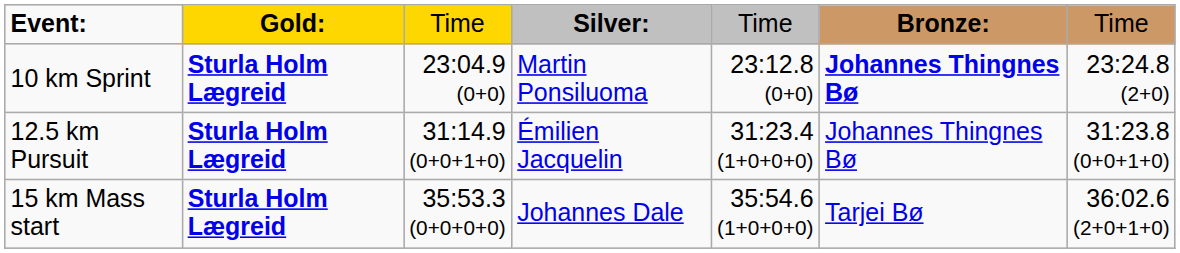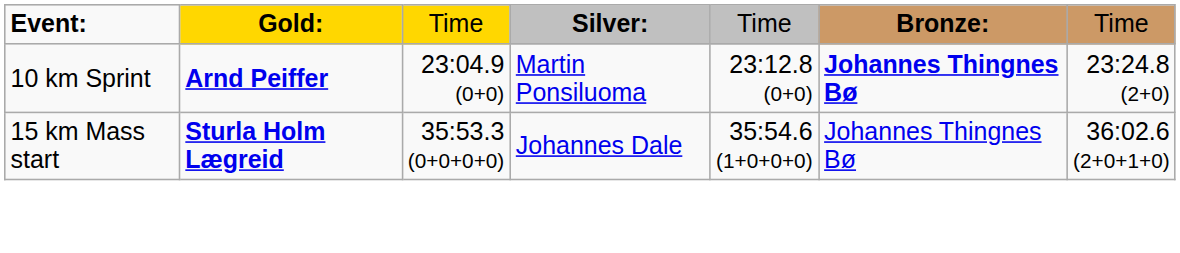 <table class="wikitable" width=85%>
 <tr>
 <td><strong>Event:</strong></td>
 <td style="text-align:center;background-color:gold;"><strong>Gold:</strong></td>
 <td style="text-align:center;background-color:gold;">Time</td>
 <td style="text-align:center;background-color:silver;"><strong>Silver:</strong></td>
 <td style="text-align:center;background-color:silver;">Time</td>
 <td style="text-align:center;background-color:#CC9966;"><strong>Bronze:</strong></td>
 <td style="text-align:center;background-color:#CC9966;">Time</td>
 </tr>
 <tr>
 <td>10 km Sprint<br></td>
-<td><strong><a href='#'>Sturla Holm Lægreid</a></strong><br><small></small></td>
+<td><strong><a href='#'>Arnd Peiffer</a></strong><br><small></small></td>
 <td align=right>23:04.9<br><small>(0+0)</small></td>
 <td><a href='#'>Martin Ponsiluoma</a><br><small></small></td>
 <td align=right>23:12.8<br><small>(0+0)</small></td>
 <td><strong><a href='#'>Johannes Thingnes Bø</a><br><small></small></strong></td>
 <td align=right>23:24.8<br><small>(2+0)</small></td>
 </tr>
 <tr>
-<td>12.5 km Pursuit<br></td>
-<td><strong><a href='#'>Sturla Holm Lægreid</a></strong><br><small></small></td>
-<td align=right>31:14.9<br><small>(0+0+1+0)</small></td>
-<td><a href='#'>Émilien Jacquelin</a><br><small></small></td>
-<td align=right>31:23.4<br><small>(1+0+0+0)</small></td>
-<td><a href='#'>Johannes Thingnes Bø</a><br><small></small></td>
-<td align=right>31:23.8<br><small>(0+0+1+0)</small></td>
-</tr>
-<tr>
 <td>15 km Mass start<br></td>
 <td><strong><a href='#'>Sturla Holm Lægreid</a></strong><br><small></small></td>
 <td align=right>35:53.3<br><small>(0+0+0+0)</small></td>
 <td><a href='#'>Johannes Dale</a><br><small></small></td>
 <td align=right>35:54.6<br><small>(1+0+0+0)</small></td>
-<td><a href='#'>Tarjei Bø</a><br><small></small></td>
+<td><a href='#'>Johannes Thingnes Bø</a><br><small></small></td>
 <td align=right>36:02.6<br><small>(2+0+1+0)</small></td>
 </tr>
 </table>
